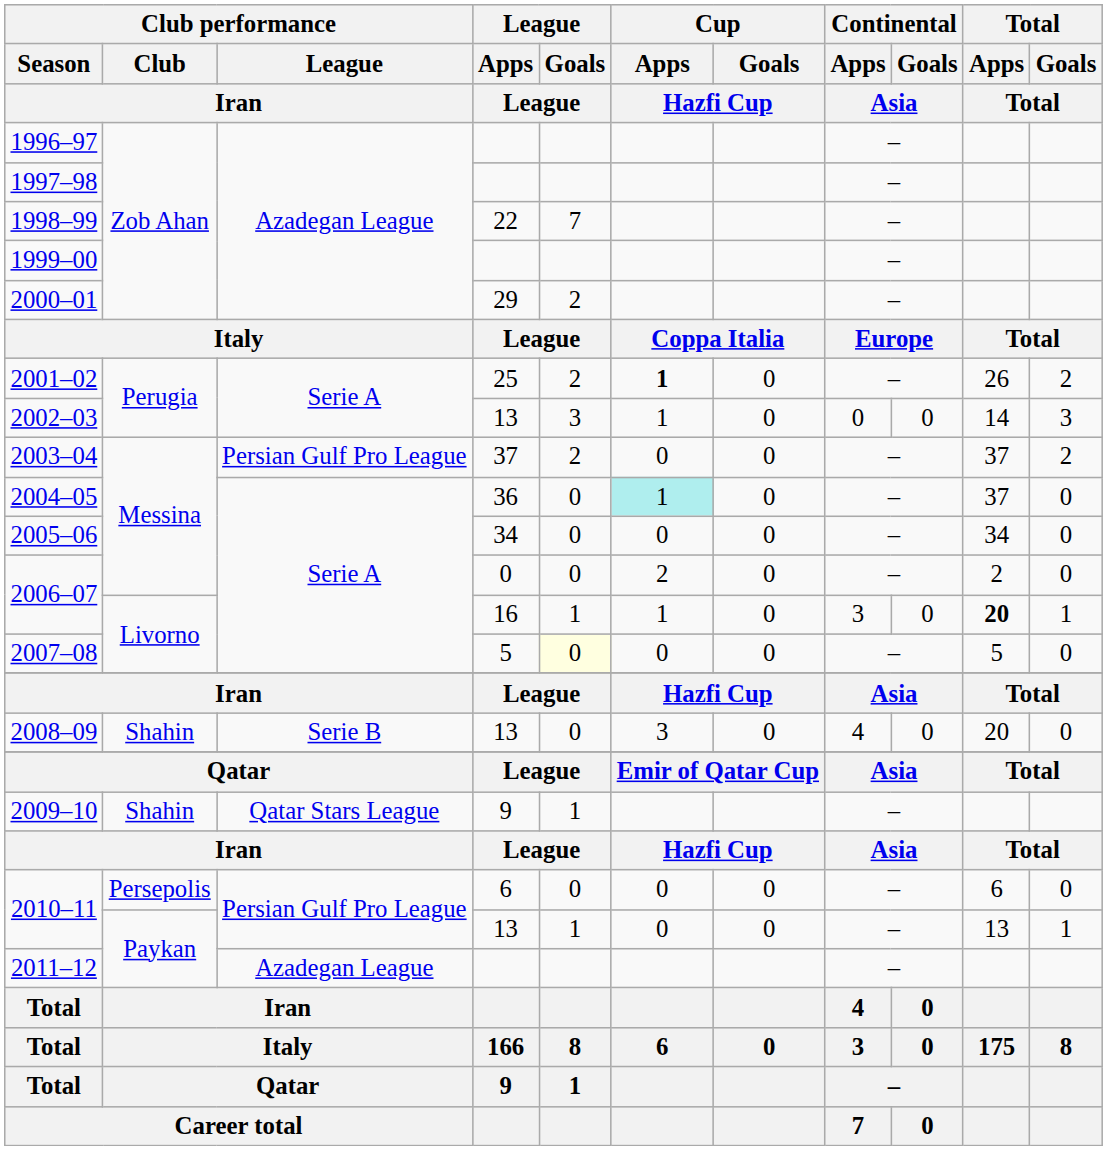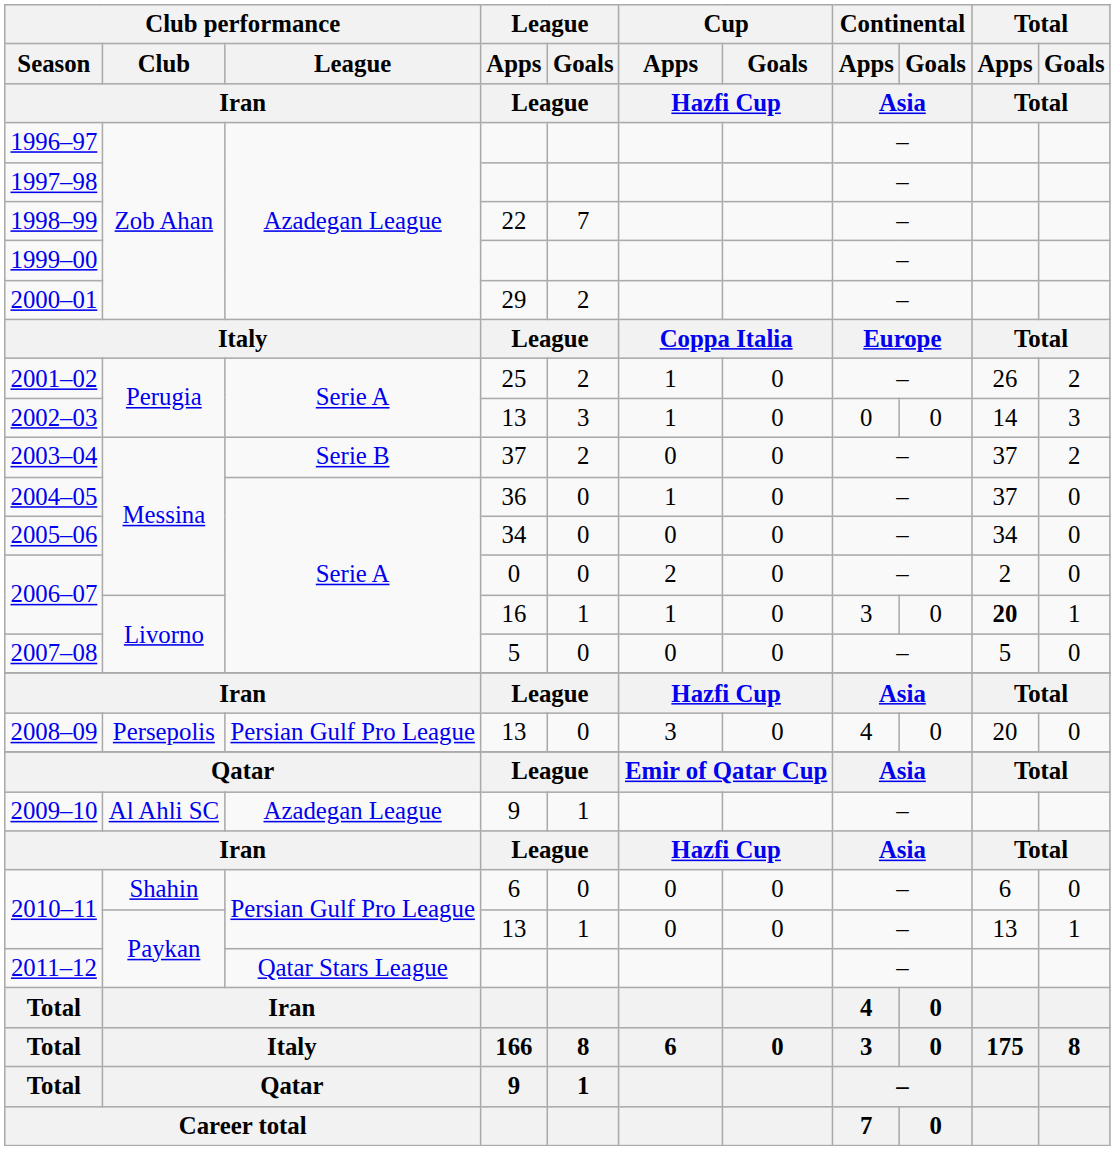 <table class="wikitable" style="text-align:center">
 <tr>
 <th colspan=3>Club performance</th>
 <th colspan=2>League</th>
 <th colspan=2>Cup</th>
 <th colspan=2>Continental</th>
 <th colspan=2>Total</th>
 </tr>
 <tr>
 <th>Season</th>
 <th>Club</th>
 <th>League</th>
 <th>Apps</th>
 <th>Goals</th>
 <th>Apps</th>
 <th>Goals</th>
 <th>Apps</th>
 <th>Goals</th>
 <th>Apps</th>
 <th>Goals</th>
 </tr>
 <tr>
 <th colspan=3>Iran</th>
 <th colspan=2>League</th>
 <th colspan=2><a href='#'>Hazfi Cup</a></th>
 <th colspan=2><a href='#'>Asia</a></th>
 <th colspan=2>Total</th>
 </tr>
 <tr>
 <td><a href='#'>1996–97</a></td>
 <td rowspan="5"><a href='#'>Zob Ahan</a></td>
 <td rowspan="5"><a href='#'>Azadegan League</a></td>
 <td></td>
 <td></td>
 <td></td>
 <td></td>
 <td colspan=2>–</td>
 <td></td>
 <td></td>
 </tr>
 <tr>
 <td><a href='#'>1997–98</a></td>
 <td></td>
 <td></td>
 <td></td>
 <td></td>
 <td colspan=2>–</td>
 <td></td>
 <td></td>
 </tr>
 <tr>
 <td><a href='#'>1998–99</a></td>
 <td>22</td>
 <td>7</td>
 <td></td>
 <td></td>
 <td colspan=2>–</td>
 <td></td>
 <td></td>
 </tr>
 <tr>
 <td><a href='#'>1999–00</a></td>
 <td></td>
 <td></td>
 <td></td>
 <td></td>
 <td colspan=2>–</td>
 <td></td>
 <td></td>
 </tr>
 <tr>
 <td><a href='#'>2000–01</a></td>
 <td>29</td>
 <td>2</td>
 <td></td>
 <td></td>
 <td colspan=2>–</td>
 <td></td>
 <td></td>
 </tr>
 <tr>
 <th colspan=3>Italy</th>
 <th colspan=2>League</th>
 <th colspan=2><a href='#'>Coppa Italia</a></th>
 <th colspan=2><a href='#'>Europe</a></th>
 <th colspan=2>Total</th>
 </tr>
 <tr>
 <td><a href='#'>2001–02</a></td>
 <td rowspan="2"><a href='#'>Perugia</a></td>
 <td rowspan="2"><a href='#'>Serie A</a></td>
 <td>25</td>
 <td>2</td>
-<td><strong>1</strong></td>
+<td>1</td>
 <td>0</td>
 <td colspan=2>–</td>
 <td>26</td>
 <td>2</td>
 </tr>
 <tr>
 <td><a href='#'>2002–03</a></td>
 <td>13</td>
 <td>3</td>
 <td>1</td>
 <td>0</td>
 <td>0</td>
 <td>0</td>
 <td>14</td>
 <td>3</td>
 </tr>
 <tr>
 <td><a href='#'>2003–04</a></td>
 <td rowspan="4"><a href='#'>Messina</a></td>
-<td rowspan="1"><a href='#'>Persian Gulf Pro League</a></td>
+<td rowspan="1"><a href='#'>Serie B</a></td>
 <td>37</td>
 <td>2</td>
 <td>0</td>
 <td>0</td>
 <td colspan=2>–</td>
 <td>37</td>
 <td>2</td>
 </tr>
 <tr>
 <td><a href='#'>2004–05</a></td>
 <td rowspan="5"><a href='#'>Serie A</a></td>
 <td>36</td>
 <td>0</td>
-<td style="background: paleturquoise;">1</td>
+<td>1</td>
 <td>0</td>
 <td colspan=2>–</td>
 <td>37</td>
 <td>0</td>
 </tr>
 <tr>
 <td><a href='#'>2005–06</a></td>
 <td>34</td>
 <td>0</td>
 <td>0</td>
 <td>0</td>
 <td colspan=2>–</td>
 <td>34</td>
 <td>0</td>
 </tr>
 <tr>
 <td rowspan="2"><a href='#'>2006–07</a></td>
 <td>0</td>
 <td>0</td>
 <td>2</td>
 <td>0</td>
 <td colspan=2>–</td>
 <td>2</td>
 <td>0</td>
 </tr>
 <tr>
 <td rowspan="2"><a href='#'>Livorno</a></td>
 <td>16</td>
 <td>1</td>
 <td>1</td>
 <td>0</td>
 <td>3</td>
 <td>0</td>
 <td><strong>20</strong></td>
 <td>1</td>
 </tr>
 <tr>
 <td><a href='#'>2007–08</a></td>
 <td>5</td>
-<td style="background: lightyellow;">0</td>
+<td>0</td>
 <td>0</td>
 <td>0</td>
 <td colspan=2>–</td>
 <td>5</td>
 <td>0</td>
 </tr>
 <tr>
 </tr>
 <tr>
 <th colspan=3>Iran</th>
 <th colspan=2>League</th>
 <th colspan=2><a href='#'>Hazfi Cup</a></th>
 <th colspan=2><a href='#'>Asia</a></th>
 <th colspan=2>Total</th>
 </tr>
 <tr>
 <td><a href='#'>2008–09</a></td>
-<td rowspan="1"><a href='#'>Shahin</a></td>
-<td rowspan="1"><a href='#'>Serie B</a></td>
+<td rowspan="1"><a href='#'>Persepolis</a></td>
+<td rowspan="1"><a href='#'>Persian Gulf Pro League</a></td>
 <td>13</td>
 <td>0</td>
 <td>3</td>
 <td>0</td>
 <td>4</td>
 <td>0</td>
 <td>20</td>
 <td>0</td>
 </tr>
 <tr>
 </tr>
 <tr>
 <th colspan=3>Qatar</th>
 <th colspan=2>League</th>
 <th colspan=2><a href='#'>Emir of Qatar Cup</a></th>
 <th colspan=2><a href='#'>Asia</a></th>
 <th colspan=2>Total</th>
 </tr>
 <tr>
 <td><a href='#'>2009–10</a></td>
-<td rowspan="1"><a href='#'>Shahin</a></td>
-<td rowspan="1"><a href='#'>Qatar Stars League</a></td>
+<td rowspan="1"><a href='#'>Al Ahli SC</a></td>
+<td><a href='#'>Azadegan League</a></td>
 <td>9</td>
 <td>1</td>
 <td></td>
 <td></td>
 <td colspan=2>–</td>
 <td></td>
 <td></td>
 </tr>
 <tr>
 <th colspan=3>Iran</th>
 <th colspan=2>League</th>
 <th colspan=2><a href='#'>Hazfi Cup</a></th>
 <th colspan=2><a href='#'>Asia</a></th>
 <th colspan=2>Total</th>
 </tr>
 <tr>
 <td rowspan="2"><a href='#'>2010–11</a></td>
-<td rowspan="1"><a href='#'>Persepolis</a></td>
+<td rowspan="1"><a href='#'>Shahin</a></td>
 <td rowspan="2"><a href='#'>Persian Gulf Pro League</a></td>
 <td>6</td>
 <td>0</td>
 <td>0</td>
 <td>0</td>
 <td colspan=2>–</td>
 <td>6</td>
 <td>0</td>
 </tr>
 <tr>
 <td rowspan="2"><a href='#'>Paykan</a></td>
 <td>13</td>
 <td>1</td>
 <td>0</td>
 <td>0</td>
 <td colspan=2>–</td>
 <td>13</td>
 <td>1</td>
 </tr>
 <tr>
 <td><a href='#'>2011–12</a></td>
-<td><a href='#'>Azadegan League</a></td>
+<td rowspan="1"><a href='#'>Qatar Stars League</a></td>
 <td></td>
 <td></td>
 <td></td>
 <td></td>
 <td colspan=2>–</td>
 <td></td>
 <td></td>
 </tr>
 <tr>
 <th rowspan=1>Total</th>
 <th colspan=2>Iran</th>
 <th></th>
 <th></th>
 <th></th>
 <th></th>
 <th>4</th>
 <th>0</th>
 <th></th>
 <th></th>
 </tr>
 <tr>
 <th rowspan=1>Total</th>
 <th colspan=2>Italy</th>
 <th>166</th>
 <th>8</th>
 <th>6</th>
 <th>0</th>
 <th>3</th>
 <th>0</th>
 <th>175</th>
 <th>8</th>
 </tr>
 <tr>
 <th rowspan=1>Total</th>
 <th colspan=2>Qatar</th>
 <th>9</th>
 <th>1</th>
 <th></th>
 <th></th>
 <th colspan=2>–</th>
 <th></th>
 <th></th>
 </tr>
 <tr>
 <th colspan=3>Career total</th>
 <th></th>
 <th></th>
 <th></th>
 <th></th>
 <th>7</th>
 <th>0</th>
 <th></th>
 <th></th>
 </tr>
 </table>
